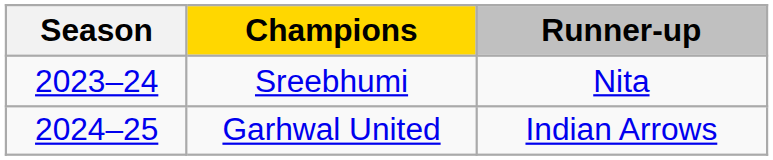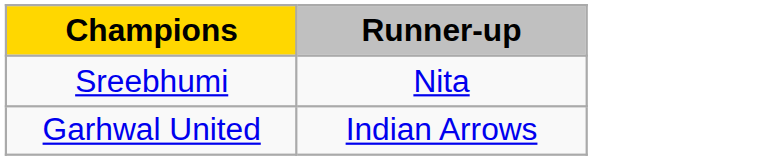 <table class="wikitable" style="text-align:center;margin-left:1em;font-size:90%;float:center">
 <tr>
-<th width="75">Season</th>
 <th width="125" style="background:gold">Champions</th>
 <th width="125" style="background:silver">Runner-up</th>
 </tr>
 <tr>
-<td align="center"><a href='#'>2023–24</a></td>
 <td><a href='#'>Sreebhumi</a></td>
 <td><a href='#'>Nita</a></td>
 </tr>
 <tr>
-<td align="center"><a href='#'>2024–25</a></td>
 <td><a href='#'>Garhwal United</a></td>
 <td><a href='#'>Indian Arrows</a></td>
 </tr>
 </table>
